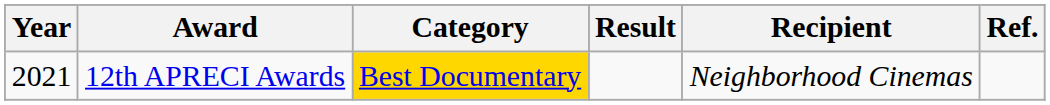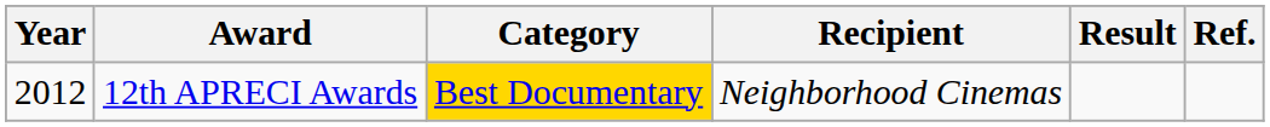 <table class="wikitable">
 <tr>
 <th>Year</th>
 <th>Award</th>
 <th>Category</th>
+<th>Recipient</th>
 <th>Result</th>
-<th>Recipient</th>
 <th>Ref.</th>
 </tr>
 <tr>
-<td>2021</td>
+<td>2012</td>
 <td><a href='#'>12th APRECI Awards</a></td>
 <td style="background: gold;"><a href='#'>Best Documentary</a></td>
+<td><em>Neighborhood Cinemas</em></td>
 <td></td>
-<td><em>Neighborhood Cinemas</em></td>
 <td></td>
 </tr>
 </table>
